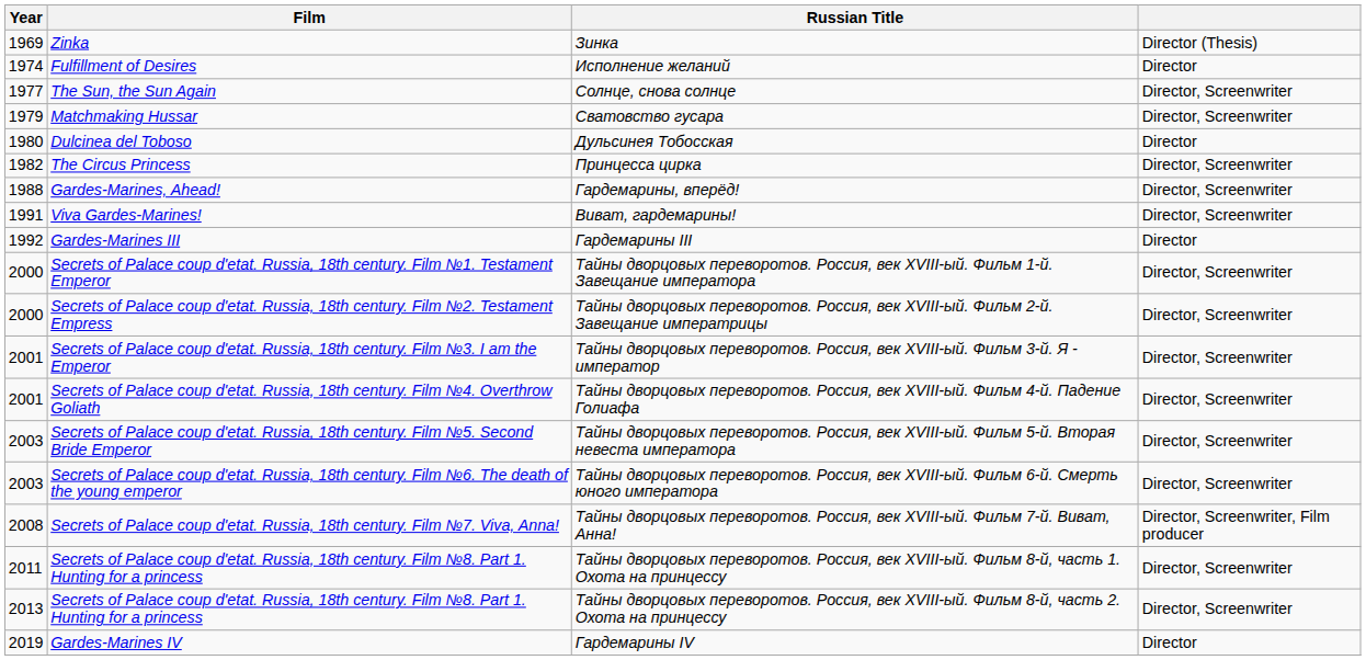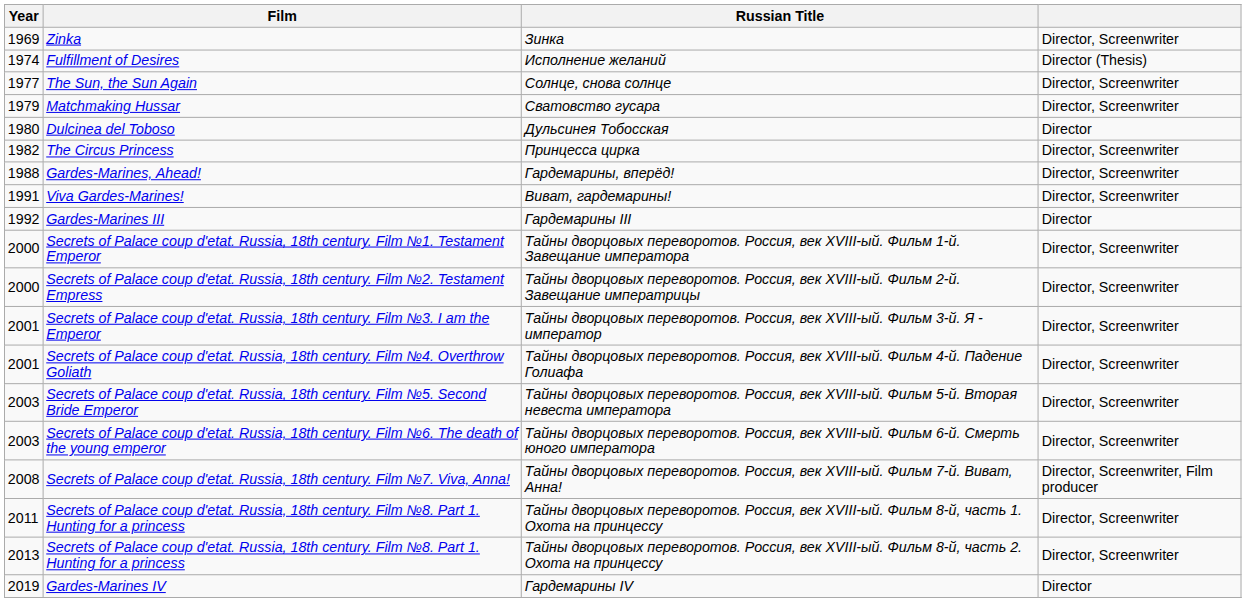 <table class="wikitable" style="font-size: 90%;">
 <tr>
 <th>Year</th>
 <th>Film</th>
 <th>Russian Title</th>
 <th></th>
 </tr>
 <tr>
 <td>1969</td>
 <td><em><a href='#'>Zinka</a></em></td>
 <td><em>Зинка</em></td>
-<td>Director (Thesis)</td>
+<td>Director, Screenwriter</td>
 </tr>
 <tr>
 <td>1974</td>
 <td><em><a href='#'>Fulfillment of Desires</a></em></td>
 <td><em>Исполнение желаний</em></td>
-<td>Director</td>
+<td>Director (Thesis)</td>
 </tr>
 <tr>
 <td>1977</td>
 <td><em><a href='#'>The Sun, the Sun Again</a></em></td>
 <td><em>Солнце, снова солнце</em></td>
 <td>Director, Screenwriter</td>
 </tr>
 <tr>
 <td>1979</td>
 <td><em><a href='#'>Matchmaking Hussar</a></em></td>
 <td><em>Сватовство гусара</em></td>
 <td>Director, Screenwriter</td>
 </tr>
 <tr>
 <td>1980</td>
 <td><em><a href='#'>Dulcinea del Toboso</a></em></td>
 <td><em>Дульсинея Тобосская</em></td>
 <td>Director</td>
 </tr>
 <tr>
 <td>1982</td>
 <td><em><a href='#'>The Circus Princess</a></em></td>
 <td><em>Принцесса цирка</em></td>
 <td>Director, Screenwriter</td>
 </tr>
 <tr>
 <td>1988</td>
 <td><em><a href='#'>Gardes-Marines, Ahead!</a></em></td>
 <td><em>Гардемарины, вперёд!</em></td>
 <td>Director, Screenwriter</td>
 </tr>
 <tr>
 <td>1991</td>
 <td><em><a href='#'>Viva Gardes-Marines!</a></em></td>
 <td><em>Виват, гардемарины!</em></td>
 <td>Director, Screenwriter</td>
 </tr>
 <tr>
 <td>1992</td>
 <td><em><a href='#'>Gardes-Marines III</a></em></td>
 <td><em>Гардемарины   III</em></td>
 <td>Director</td>
 </tr>
 <tr>
 <td>2000</td>
 <td><em><a href='#'>Secrets of Palace coup d'etat. Russia, 18th century. Film №1. Testament Emperor</a></em></td>
 <td><em>Тайны дворцовых переворотов. Россия, век XVIII-ый. Фильм 1-й. Завещание императора</em></td>
 <td>Director, Screenwriter</td>
 </tr>
 <tr>
 <td>2000</td>
 <td><em><a href='#'>Secrets of Palace coup d'etat. Russia, 18th century. Film №2. Testament Empress</a></em></td>
 <td><em>Тайны дворцовых переворотов. Россия, век XVIII-ый. Фильм 2-й. Завещание императрицы</em></td>
 <td>Director, Screenwriter</td>
 </tr>
 <tr>
 <td>2001</td>
 <td><em><a href='#'>Secrets of Palace coup d'etat. Russia, 18th century. Film №3. I am the Emperor</a></em></td>
 <td><em>Тайны дворцовых переворотов. Россия, век XVIII-ый. Фильм 3-й. Я - император</em></td>
 <td>Director, Screenwriter</td>
 </tr>
 <tr>
 <td>2001</td>
 <td><em><a href='#'>Secrets of Palace coup d'etat. Russia, 18th century. Film №4. Overthrow Goliath</a></em></td>
 <td><em>Тайны дворцовых переворотов. Россия, век XVIII-ый. Фильм 4-й. Падение Голиафа</em></td>
 <td>Director, Screenwriter</td>
 </tr>
 <tr>
 <td>2003</td>
 <td><em><a href='#'>Secrets of Palace coup d'etat. Russia, 18th century. Film №5. Second Bride Emperor</a></em></td>
 <td><em>Тайны дворцовых переворотов. Россия, век XVIII-ый. Фильм 5-й. Вторая невеста императора</em></td>
 <td>Director, Screenwriter</td>
 </tr>
 <tr>
 <td>2003</td>
 <td><em><a href='#'>Secrets of Palace coup d'etat. Russia, 18th century. Film №6. The death of the young emperor</a></em></td>
 <td><em>Тайны дворцовых переворотов. Россия, век XVIII-ый. Фильм 6-й. Смерть юного императора</em></td>
 <td>Director, Screenwriter</td>
 </tr>
 <tr>
 <td>2008</td>
 <td><em><a href='#'>Secrets of Palace coup d'etat. Russia, 18th century. Film №7. Viva, Anna!</a></em></td>
 <td><em>Тайны дворцовых переворотов. Россия, век XVIII-ый. Фильм 7-й. Виват, Анна!</em></td>
 <td>Director, Screenwriter, Film producer</td>
 </tr>
 <tr>
 <td>2011</td>
 <td><em><a href='#'>Secrets of Palace coup d'etat. Russia, 18th century. Film №8. Part 1. Hunting for a princess</a></em></td>
 <td><em>Тайны дворцовых переворотов. Россия, век XVIII-ый. Фильм 8-й, часть 1. Охота на принцессу</em></td>
 <td>Director, Screenwriter</td>
 </tr>
 <tr>
 <td>2013</td>
 <td><em><a href='#'>Secrets of Palace coup d'etat. Russia, 18th century. Film №8. Part 1. Hunting for a princess</a></em></td>
 <td><em>Тайны дворцовых переворотов. Россия, век XVIII-ый. Фильм 8-й, часть 2. Охота на принцессу</em></td>
 <td>Director, Screenwriter</td>
 </tr>
 <tr>
 <td>2019</td>
 <td><em><a href='#'>Gardes-Marines IV</a></em></td>
 <td><em>Гардемарины   IV</em></td>
 <td>Director</td>
 </tr>
 <tr>
 </tr>
 </table>
